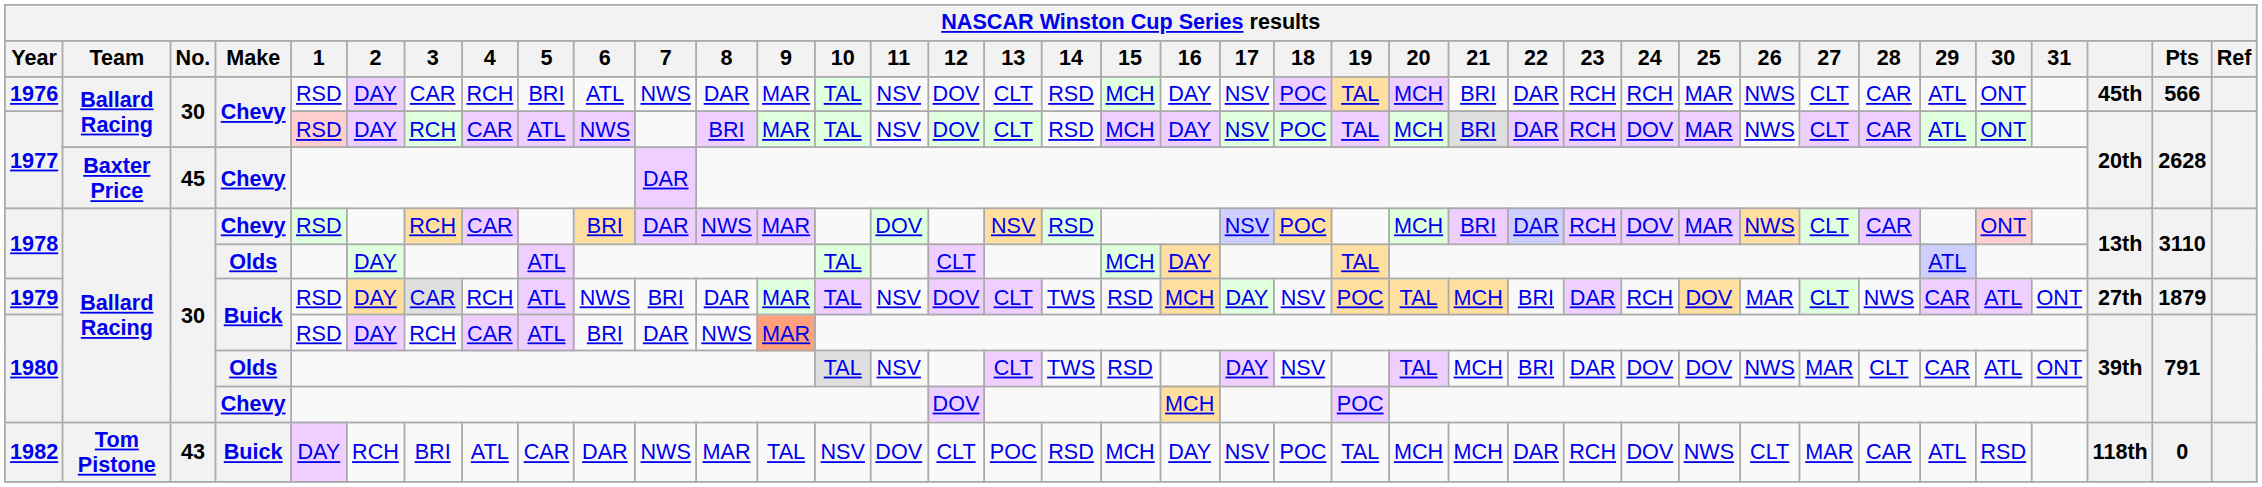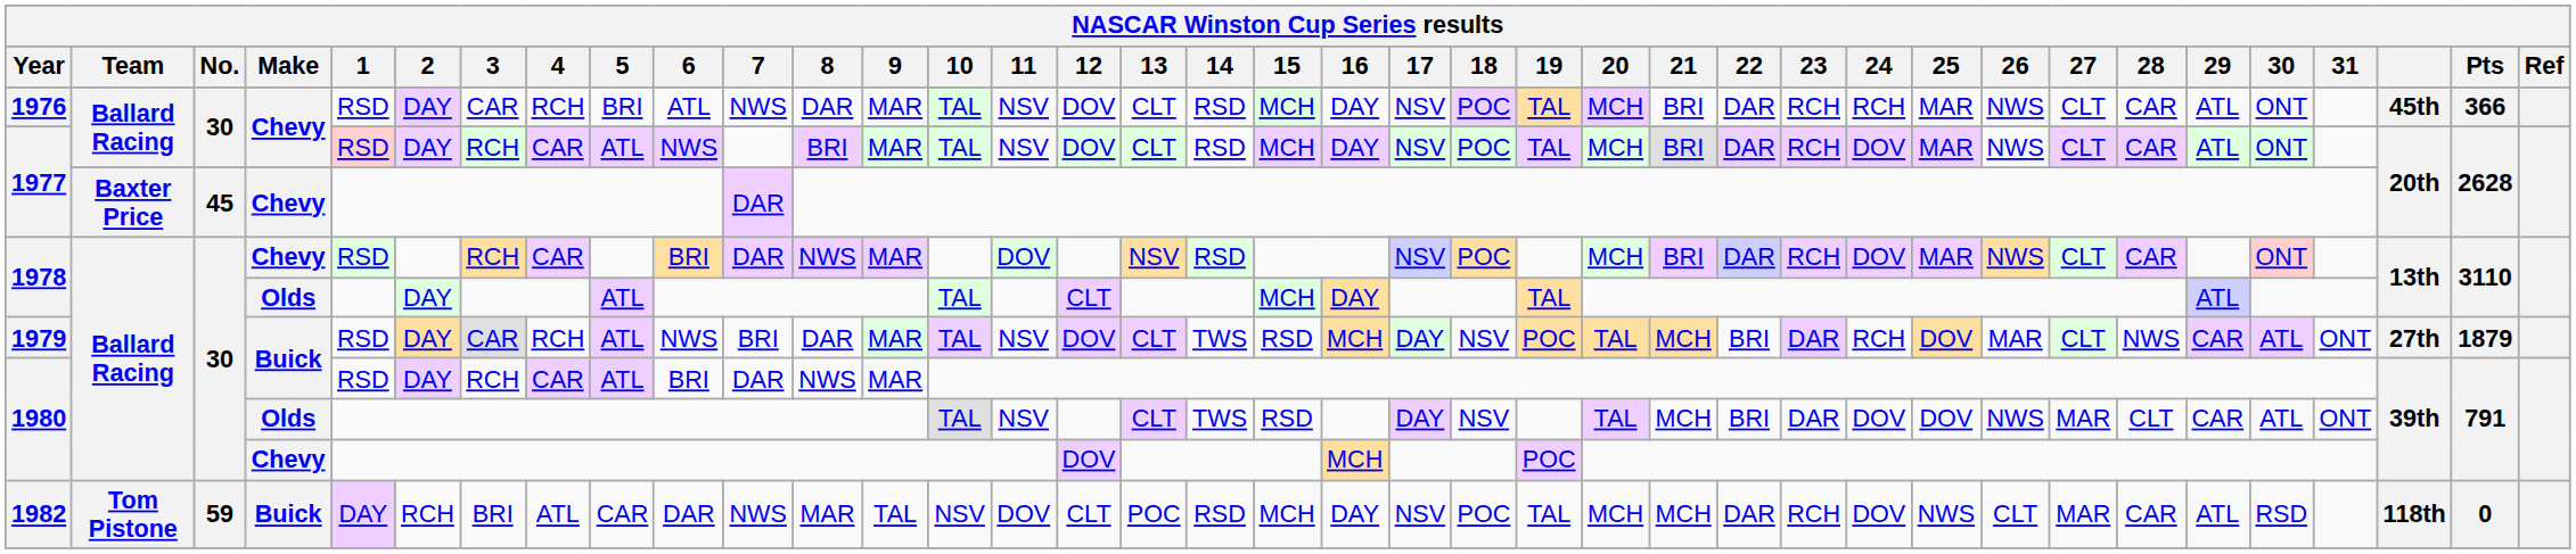 <table class="wikitable" style="text-align:center; font-size:75%">
 <tr>
 <th colspan=40><a href='#'>NASCAR Winston Cup Series</a> results</th>
 </tr>
 <tr>
 <th>Year</th>
 <th>Team</th>
 <th>No.</th>
 <th>Make</th>
 <th>1</th>
 <th>2</th>
 <th>3</th>
 <th>4</th>
 <th>5</th>
 <th>6</th>
 <th>7</th>
 <th>8</th>
 <th>9</th>
 <th>10</th>
 <th>11</th>
 <th>12</th>
 <th>13</th>
 <th>14</th>
 <th>15</th>
 <th>16</th>
 <th>17</th>
 <th>18</th>
 <th>19</th>
 <th>20</th>
 <th>21</th>
 <th>22</th>
 <th>23</th>
 <th>24</th>
 <th>25</th>
 <th>26</th>
 <th>27</th>
 <th>28</th>
 <th>29</th>
 <th>30</th>
 <th>31</th>
 <th></th>
 <th>Pts</th>
 <th>Ref</th>
 </tr>
 <tr>
 <th><a href='#'>1976</a></th>
 <th rowspan=2><a href='#'>Ballard Racing</a></th>
 <th rowspan=2>30</th>
 <th rowspan=2><a href='#'>Chevy</a></th>
 <td><a href='#'>RSD</a></td>
 <td style="background:#EFCFFF;"><a href='#'>DAY</a><br></td>
 <td><a href='#'>CAR</a></td>
 <td><a href='#'>RCH</a></td>
 <td><a href='#'>BRI</a></td>
 <td><a href='#'>ATL</a></td>
 <td><a href='#'>NWS</a></td>
 <td><a href='#'>DAR</a></td>
 <td><a href='#'>MAR</a></td>
 <td style="background:#DFFFDF;"><a href='#'>TAL</a><br></td>
 <td><a href='#'>NSV</a></td>
 <td><a href='#'>DOV</a></td>
 <td><a href='#'>CLT</a></td>
 <td><a href='#'>RSD</a></td>
 <td style="background:#DFFFDF;"><a href='#'>MCH</a><br></td>
 <td><a href='#'>DAY</a></td>
 <td><a href='#'>NSV</a></td>
 <td style="background:#EFCFFF;"><a href='#'>POC</a><br></td>
 <td style="background:#FFDF9F;"><a href='#'>TAL</a><br></td>
 <td style="background:#EFCFFF;"><a href='#'>MCH</a><br></td>
 <td><a href='#'>BRI</a></td>
 <td><a href='#'>DAR</a></td>
 <td><a href='#'>RCH</a></td>
 <td><a href='#'>RCH</a></td>
 <td><a href='#'>MAR</a></td>
 <td><a href='#'>NWS</a></td>
 <td><a href='#'>CLT</a></td>
 <td><a href='#'>CAR</a></td>
 <td><a href='#'>ATL</a></td>
 <td><a href='#'>ONT</a></td>
 <td></td>
 <th>45th</th>
-<th>566</th>
+<th>366</th>
 <th></th>
 </tr>
 <tr>
 <th rowspan=2><a href='#'>1977</a></th>
 <td style="background:#FFCFCF;"><a href='#'>RSD</a><br></td>
 <td style="background:#EFCFFF;"><a href='#'>DAY</a><br></td>
 <td style="background:#DFFFDF;"><a href='#'>RCH</a><br></td>
 <td style="background:#EFCFFF;"><a href='#'>CAR</a><br></td>
 <td style="background:#EFCFFF;"><a href='#'>ATL</a><br></td>
 <td style="background:#EFCFFF;"><a href='#'>NWS</a><br></td>
 <td></td>
 <td style="background:#EFCFFF;"><a href='#'>BRI</a><br></td>
 <td style="background:#DFFFDF;"><a href='#'>MAR</a><br></td>
 <td style="background:#DFFFDF;"><a href='#'>TAL</a><br></td>
 <td><a href='#'>NSV</a></td>
 <td style="background:#DFFFDF;"><a href='#'>DOV</a><br></td>
 <td style="background:#DFFFDF;"><a href='#'>CLT</a><br></td>
 <td><a href='#'>RSD</a></td>
 <td style="background:#EFCFFF;"><a href='#'>MCH</a><br></td>
 <td style="background:#EFCFFF;"><a href='#'>DAY</a><br></td>
 <td style="background:#DFFFDF;"><a href='#'>NSV</a><br></td>
 <td style="background:#DFFFDF;"><a href='#'>POC</a><br></td>
 <td style="background:#EFCFFF;"><a href='#'>TAL</a><br></td>
 <td style="background:#DFFFDF;"><a href='#'>MCH</a><br></td>
 <td style="background:#DFDFDF;"><a href='#'>BRI</a><br></td>
 <td style="background:#EFCFFF;"><a href='#'>DAR</a><br></td>
 <td style="background:#EFCFFF;"><a href='#'>RCH</a><br></td>
 <td style="background:#EFCFFF;"><a href='#'>DOV</a><br></td>
 <td style="background:#EFCFFF;"><a href='#'>MAR</a><br></td>
 <td><a href='#'>NWS</a></td>
 <td style="background:#EFCFFF;"><a href='#'>CLT</a><br></td>
 <td style="background:#EFCFFF;"><a href='#'>CAR</a><br></td>
 <td style="background:#DFFFDF;"><a href='#'>ATL</a><br></td>
 <td style="background:#DFFFDF;"><a href='#'>ONT</a><br></td>
 <td></td>
 <th rowspan=2>20th</th>
 <th rowspan=2>2628</th>
 <th rowspan=2></th>
 </tr>
 <tr>
 <th><a href='#'>Baxter Price</a></th>
 <th>45</th>
 <th><a href='#'>Chevy</a></th>
 <td colspan=6></td>
 <td style="background:#EFCFFF;"><a href='#'>DAR</a><br></td>
 <td colspan=24></td>
 </tr>
 <tr>
 <th rowspan=2><a href='#'>1978</a></th>
 <th rowspan=6><a href='#'>Ballard Racing</a></th>
 <th rowspan=6>30</th>
 <th><a href='#'>Chevy</a></th>
 <td style="background:#DFFFDF;"><a href='#'>RSD</a><br></td>
 <td></td>
 <td style="background:#FFDF9F;"><a href='#'>RCH</a><br></td>
 <td style="background:#EFCFFF;"><a href='#'>CAR</a><br></td>
 <td></td>
 <td style="background:#FFDF9F;"><a href='#'>BRI</a><br></td>
 <td style="background:#EFCFFF;"><a href='#'>DAR</a><br></td>
 <td style="background:#EFCFFF;"><a href='#'>NWS</a><br></td>
 <td style="background:#EFCFFF;"><a href='#'>MAR</a><br></td>
 <td></td>
 <td style="background:#DFFFDF;"><a href='#'>DOV</a><br></td>
 <td></td>
 <td style="background:#FFDF9F;"><a href='#'>NSV</a><br></td>
 <td style="background:#DFFFDF;"><a href='#'>RSD</a><br></td>
 <td colspan=2></td>
 <td style="background:#CFCFFF;"><a href='#'>NSV</a><br></td>
 <td style="background:#FFDF9F;"><a href='#'>POC</a><br></td>
 <td></td>
 <td style="background:#DFFFDF;"><a href='#'>MCH</a><br></td>
 <td style="background:#EFCFFF;"><a href='#'>BRI</a><br></td>
 <td style="background:#CFCFFF;"><a href='#'>DAR</a><br></td>
 <td style="background:#EFCFFF;"><a href='#'>RCH</a><br></td>
 <td style="background:#EFCFFF;"><a href='#'>DOV</a><br></td>
 <td style="background:#EFCFFF;"><a href='#'>MAR</a><br></td>
 <td style="background:#FFDF9F;"><a href='#'>NWS</a><br></td>
 <td style="background:#DFFFDF;"><a href='#'>CLT</a><br></td>
 <td style="background:#EFCFFF;"><a href='#'>CAR</a><br></td>
 <td></td>
 <td style="background:#FFCFCF;"><a href='#'>ONT</a><br></td>
 <td></td>
 <th rowspan=2>13th</th>
 <th rowspan=2>3110</th>
 <th rowspan=2></th>
 </tr>
 <tr>
 <th><a href='#'>Olds</a></th>
 <td></td>
 <td style="background:#DFFFDF;"><a href='#'>DAY</a><br></td>
 <td colspan=2></td>
 <td style="background:#EFCFFF;"><a href='#'>ATL</a><br></td>
 <td colspan=4></td>
 <td style="background:#DFFFDF;"><a href='#'>TAL</a><br></td>
 <td></td>
 <td style="background:#EFCFFF;"><a href='#'>CLT</a><br></td>
 <td colspan=2></td>
 <td style="background:#DFFFDF;"><a href='#'>MCH</a><br></td>
 <td style="background:#FFDF9F;"><a href='#'>DAY</a><br></td>
 <td colspan=2></td>
 <td style="background:#FFDF9F;"><a href='#'>TAL</a><br></td>
 <td colspan=9></td>
 <td style="background:#CFCFFF;"><a href='#'>ATL</a><br></td>
 <td colspan=2></td>
 </tr>
 <tr>
 <th><a href='#'>1979</a></th>
 <th rowspan=2><a href='#'>Buick</a></th>
 <td><a href='#'>RSD</a></td>
 <td style="background:#FFDF9F;"><a href='#'>DAY</a><br></td>
 <td style="background:#DFDFDF;"><a href='#'>CAR</a><br></td>
 <td><a href='#'>RCH</a></td>
 <td style="background:#EFCFFF;"><a href='#'>ATL</a><br></td>
 <td><a href='#'>NWS</a></td>
 <td><a href='#'>BRI</a></td>
 <td><a href='#'>DAR</a></td>
 <td style="background:#DFFFDF;"><a href='#'>MAR</a><br></td>
 <td style="background:#EFCFFF;"><a href='#'>TAL</a><br></td>
 <td><a href='#'>NSV</a></td>
 <td style="background:#EFCFFF;"><a href='#'>DOV</a><br></td>
 <td style="background:#EFCFFF;"><a href='#'>CLT</a><br></td>
 <td><a href='#'>TWS</a></td>
 <td><a href='#'>RSD</a></td>
 <td style="background:#FFDF9F;"><a href='#'>MCH</a><br></td>
 <td style="background:#DFFFDF;"><a href='#'>DAY</a><br></td>
 <td><a href='#'>NSV</a></td>
 <td style="background:#FFDF9F;"><a href='#'>POC</a><br></td>
 <td style="background:#FFDF9F;"><a href='#'>TAL</a><br></td>
 <td style="background:#FFDF9F;"><a href='#'>MCH</a><br></td>
 <td><a href='#'>BRI</a></td>
 <td style="background:#EFCFFF;"><a href='#'>DAR</a><br></td>
 <td><a href='#'>RCH</a></td>
 <td style="background:#FFDF9F;"><a href='#'>DOV</a><br></td>
 <td><a href='#'>MAR</a></td>
 <td style="background:#DFFFDF;"><a href='#'>CLT</a><br></td>
 <td><a href='#'>NWS</a></td>
 <td style="background:#EFCFFF;"><a href='#'>CAR</a><br></td>
 <td style="background:#EFCFFF;"><a href='#'>ATL</a><br></td>
 <td><a href='#'>ONT</a></td>
 <th>27th</th>
 <th>1879</th>
 <th></th>
 </tr>
 <tr>
 <th rowspan=3><a href='#'>1980</a></th>
 <td><a href='#'>RSD</a></td>
 <td style="background:#EFCFFF;"><a href='#'>DAY</a><br></td>
 <td><a href='#'>RCH</a></td>
 <td style="background:#EFCFFF;"><a href='#'>CAR</a><br></td>
 <td style="background:#EFCFFF;"><a href='#'>ATL</a><br></td>
 <td><a href='#'>BRI</a></td>
 <td><a href='#'>DAR</a></td>
 <td><a href='#'>NWS</a></td>
-<td style="background: lightsalmon;"><a href='#'>MAR</a></td>
+<td><a href='#'>MAR</a></td>
 <td colspan=22></td>
 <th rowspan=3>39th</th>
 <th rowspan=3>791</th>
 <th rowspan=3></th>
 </tr>
 <tr>
 <th><a href='#'>Olds</a></th>
 <td colspan=9></td>
 <td style="background:#DFDFDF;"><a href='#'>TAL</a><br></td>
 <td><a href='#'>NSV</a></td>
 <td></td>
 <td style="background:#EFCFFF;"><a href='#'>CLT</a><br></td>
 <td><a href='#'>TWS</a></td>
 <td><a href='#'>RSD</a></td>
 <td></td>
 <td style="background:#EFCFFF;"><a href='#'>DAY</a><br></td>
 <td><a href='#'>NSV</a></td>
 <td></td>
 <td style="background:#EFCFFF;"><a href='#'>TAL</a><br></td>
 <td><a href='#'>MCH</a></td>
 <td><a href='#'>BRI</a></td>
 <td><a href='#'>DAR</a></td>
 <td><a href='#'>DOV</a></td>
 <td><a href='#'>DOV</a></td>
 <td><a href='#'>NWS</a></td>
 <td><a href='#'>MAR</a></td>
 <td><a href='#'>CLT</a></td>
 <td><a href='#'>CAR</a></td>
 <td><a href='#'>ATL</a></td>
 <td><a href='#'>ONT</a></td>
 </tr>
 <tr>
 <th><a href='#'>Chevy</a></th>
 <td colspan=11></td>
 <td style="background:#EFCFFF;"><a href='#'>DOV</a><br></td>
 <td colspan=3></td>
 <td style="background:#FFDF9F;"><a href='#'>MCH</a><br></td>
 <td colspan=2></td>
 <td style="background:#EFCFFF;"><a href='#'>POC</a><br></td>
 <td colspan=12></td>
 </tr>
 <tr>
 <th><a href='#'>1982</a></th>
 <th><a href='#'>Tom Pistone</a></th>
-<th>43</th>
+<th>59</th>
 <th><a href='#'>Buick</a></th>
 <td style="background:#EFCFFF;"><a href='#'>DAY</a><br></td>
 <td><a href='#'>RCH</a></td>
 <td><a href='#'>BRI</a></td>
 <td><a href='#'>ATL</a></td>
 <td><a href='#'>CAR</a></td>
 <td><a href='#'>DAR</a></td>
 <td><a href='#'>NWS</a></td>
 <td><a href='#'>MAR</a></td>
 <td><a href='#'>TAL</a></td>
 <td><a href='#'>NSV</a></td>
 <td><a href='#'>DOV</a></td>
 <td><a href='#'>CLT</a></td>
 <td><a href='#'>POC</a></td>
 <td><a href='#'>RSD</a></td>
 <td><a href='#'>MCH</a></td>
 <td><a href='#'>DAY</a></td>
 <td><a href='#'>NSV</a></td>
 <td><a href='#'>POC</a></td>
 <td><a href='#'>TAL</a></td>
 <td><a href='#'>MCH</a></td>
 <td><a href='#'>MCH</a></td>
 <td><a href='#'>DAR</a></td>
 <td><a href='#'>RCH</a></td>
 <td><a href='#'>DOV</a></td>
 <td><a href='#'>NWS</a></td>
 <td><a href='#'>CLT</a></td>
 <td><a href='#'>MAR</a></td>
 <td><a href='#'>CAR</a></td>
 <td><a href='#'>ATL</a></td>
 <td><a href='#'>RSD</a></td>
 <td></td>
 <th>118th</th>
 <th>0</th>
 <th></th>
 </tr>
 </table>
